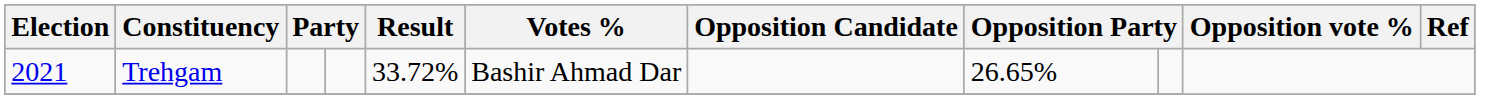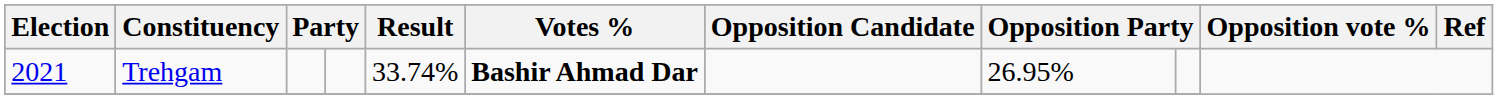 <table class="wikitable sortable">
 <tr>
 <th>Election</th>
 <th>Constituency</th>
 <th colspan="2">Party</th>
 <th>Result</th>
 <th>Votes %</th>
 <th>Opposition Candidate</th>
 <th colspan="2">Opposition Party</th>
 <th>Opposition vote %</th>
 <th>Ref</th>
 </tr>
 <tr>
 <td><a href='#'>2021</a></td>
 <td><a href='#'>Trehgam</a></td>
 <td></td>
 <td></td>
-<td>33.72%</td>
-<td>Bashir Ahmad Dar</td>
+<td>33.74%</td>
+<td><strong>Bashir Ahmad Dar</strong></td>
 <td></td>
-<td>26.65%</td>
+<td>26.95%</td>
 <td></td>
 </tr>
 <tr>
 </tr>
 </table>
